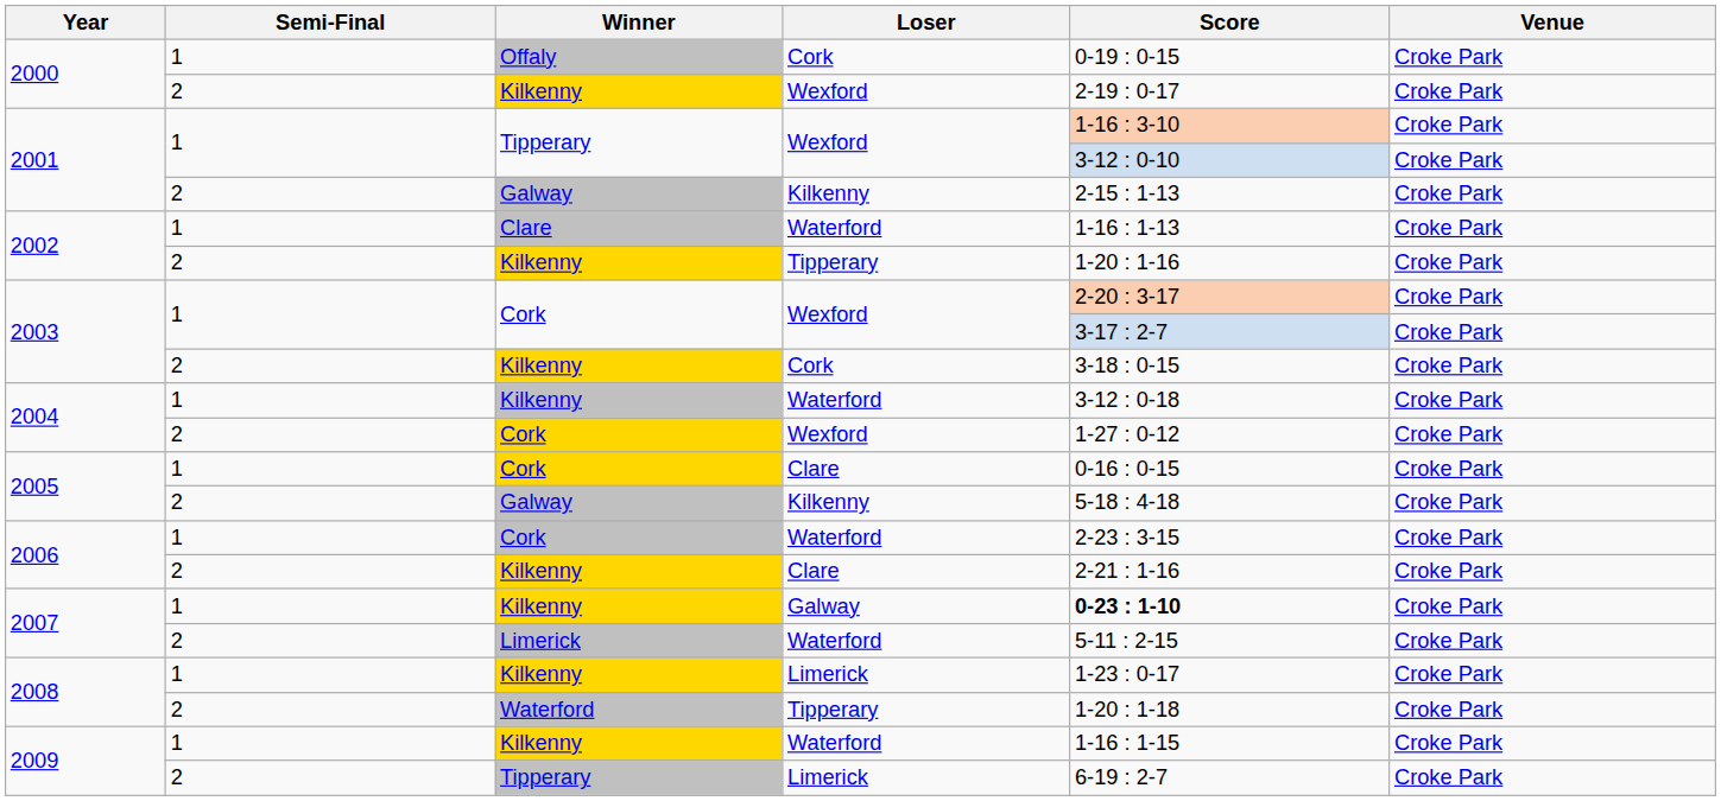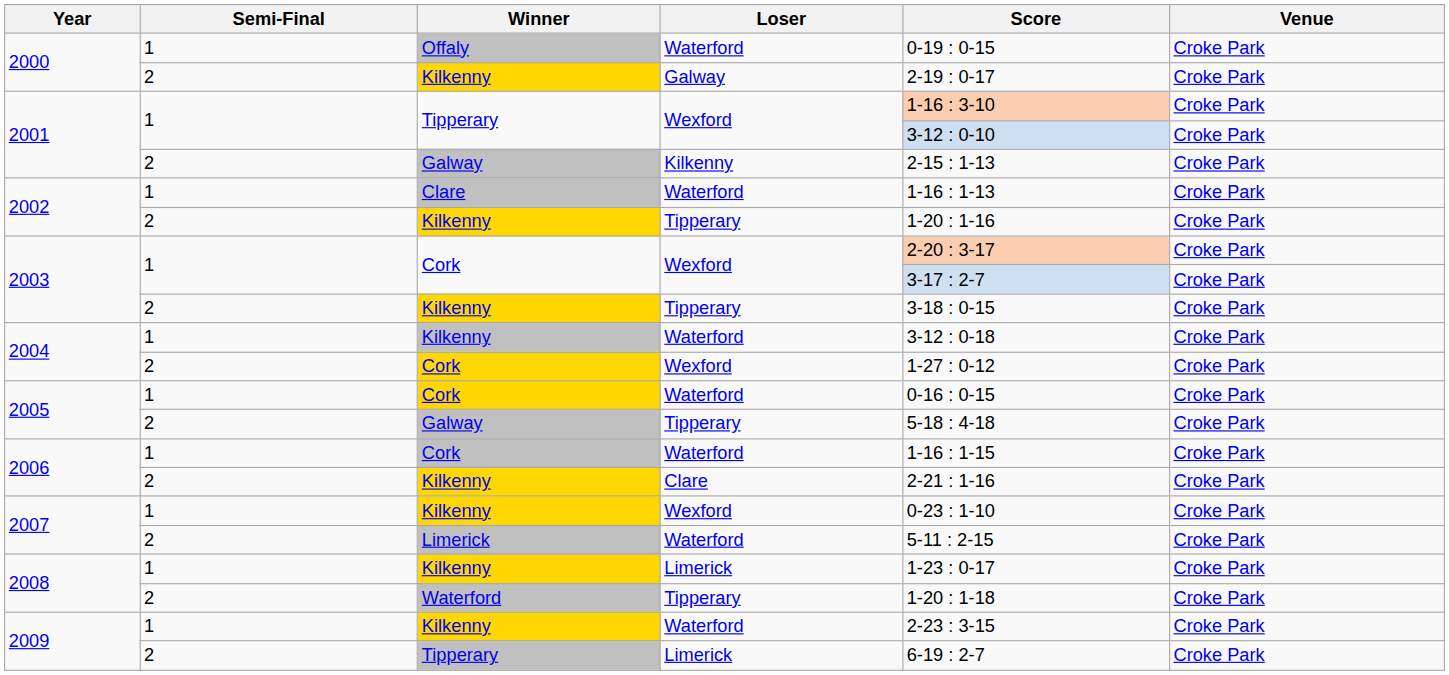 <table class="wikitable" width=100%>
 <tr>
 <th>Year</th>
 <th>Semi-Final</th>
 <th>Winner</th>
 <th>Loser</th>
 <th>Score</th>
 <th>Venue</th>
 </tr>
 <tr>
 <td rowspan=2><a href='#'>2000</a></td>
 <td>1</td>
 <td style="background-color:#C0C0C0"><a href='#'>Offaly</a></td>
-<td><a href='#'>Cork</a></td>
+<td><a href='#'>Waterford</a></td>
 <td>0-19 : 0-15</td>
 <td><a href='#'>Croke Park</a></td>
 </tr>
 <tr>
 <td>2</td>
 <td style="background-color:#FFD700"><a href='#'>Kilkenny</a></td>
-<td><a href='#'>Wexford</a></td>
+<td><a href='#'>Galway</a></td>
 <td>2-19 : 0-17</td>
 <td><a href='#'>Croke Park</a></td>
 </tr>
 <tr>
 <td rowspan=3><a href='#'>2001</a></td>
 <td rowspan=2>1</td>
 <td rowspan=2><a href='#'>Tipperary</a></td>
 <td rowspan=2><a href='#'>Wexford</a></td>
 <td style="background-color:#FBCEB1">1-16 : 3-10</td>
 <td><a href='#'>Croke Park</a></td>
 </tr>
 <tr>
 <td style="background-color:#cedff2">3-12 : 0-10</td>
 <td><a href='#'>Croke Park</a></td>
 </tr>
 <tr>
 <td>2</td>
 <td style="background-color:#C0C0C0"><a href='#'>Galway</a></td>
 <td><a href='#'>Kilkenny</a></td>
 <td>2-15 : 1-13</td>
 <td><a href='#'>Croke Park</a></td>
 </tr>
 <tr>
 <td rowspan=2><a href='#'>2002</a></td>
 <td>1</td>
 <td style="background-color:#C0C0C0"><a href='#'>Clare</a></td>
 <td><a href='#'>Waterford</a></td>
 <td>1-16 : 1-13</td>
 <td><a href='#'>Croke Park</a></td>
 </tr>
 <tr>
 <td>2</td>
 <td style="background-color:#FFD700"><a href='#'>Kilkenny</a></td>
 <td><a href='#'>Tipperary</a></td>
 <td>1-20 : 1-16</td>
 <td><a href='#'>Croke Park</a></td>
 </tr>
 <tr>
 <td rowspan=3><a href='#'>2003</a></td>
 <td rowspan=2>1</td>
 <td rowspan=2><a href='#'>Cork</a></td>
 <td rowspan=2><a href='#'>Wexford</a></td>
 <td style="background-color:#FBCEB1">2-20 : 3-17</td>
 <td><a href='#'>Croke Park</a></td>
 </tr>
 <tr>
 <td style="background-color:#cedff2">3-17 : 2-7</td>
 <td><a href='#'>Croke Park</a></td>
 </tr>
 <tr>
 <td>2</td>
 <td style="background-color:#FFD700"><a href='#'>Kilkenny</a></td>
-<td><a href='#'>Cork</a></td>
+<td><a href='#'>Tipperary</a></td>
 <td>3-18 : 0-15</td>
 <td><a href='#'>Croke Park</a></td>
 </tr>
 <tr>
 <td rowspan=2><a href='#'>2004</a></td>
 <td>1</td>
 <td style="background-color:#C0C0C0"><a href='#'>Kilkenny</a></td>
 <td><a href='#'>Waterford</a></td>
 <td>3-12 : 0-18</td>
 <td><a href='#'>Croke Park</a></td>
 </tr>
 <tr>
 <td>2</td>
 <td style="background-color:#FFD700"><a href='#'>Cork</a></td>
 <td><a href='#'>Wexford</a></td>
 <td>1-27 : 0-12</td>
 <td><a href='#'>Croke Park</a></td>
 </tr>
 <tr>
 <td rowspan=2><a href='#'>2005</a></td>
 <td>1</td>
 <td style="background-color:#FFD700"><a href='#'>Cork</a></td>
-<td><a href='#'>Clare</a></td>
+<td><a href='#'>Waterford</a></td>
 <td>0-16 : 0-15</td>
 <td><a href='#'>Croke Park</a></td>
 </tr>
 <tr>
 <td>2</td>
 <td style="background-color:#C0C0C0"><a href='#'>Galway</a></td>
-<td><a href='#'>Kilkenny</a></td>
+<td><a href='#'>Tipperary</a></td>
 <td>5-18 : 4-18</td>
 <td><a href='#'>Croke Park</a></td>
 </tr>
 <tr>
 <td rowspan=2><a href='#'>2006</a></td>
 <td>1</td>
 <td style="background-color:#C0C0C0"><a href='#'>Cork</a></td>
 <td><a href='#'>Waterford</a></td>
-<td>2-23 : 3-15</td>
+<td>1-16 : 1-15</td>
 <td><a href='#'>Croke Park</a></td>
 </tr>
 <tr>
 <td>2</td>
 <td style="background-color:#FFD700"><a href='#'>Kilkenny</a></td>
 <td><a href='#'>Clare</a></td>
 <td>2-21 : 1-16</td>
 <td><a href='#'>Croke Park</a></td>
 </tr>
 <tr>
 <td rowspan=2><a href='#'>2007</a></td>
 <td>1</td>
 <td style="background-color:#FFD700"><a href='#'>Kilkenny</a></td>
-<td><a href='#'>Galway</a></td>
-<td><strong>0-23 : 1-10</strong></td>
+<td><a href='#'>Wexford</a></td>
+<td>0-23 : 1-10</td>
 <td><a href='#'>Croke Park</a></td>
 </tr>
 <tr>
 <td>2</td>
 <td style="background-color:#C0C0C0"><a href='#'>Limerick</a></td>
 <td><a href='#'>Waterford</a></td>
 <td>5-11 : 2-15</td>
 <td><a href='#'>Croke Park</a></td>
 </tr>
 <tr>
 <td rowspan=2><a href='#'>2008</a></td>
 <td>1</td>
 <td style="background-color:#FFD700"><a href='#'>Kilkenny</a></td>
 <td><a href='#'>Limerick</a></td>
 <td>1-23 : 0-17</td>
 <td><a href='#'>Croke Park</a></td>
 </tr>
 <tr>
 <td>2</td>
 <td style="background-color:#C0C0C0"><a href='#'>Waterford</a></td>
 <td><a href='#'>Tipperary</a></td>
 <td>1-20 : 1-18</td>
 <td><a href='#'>Croke Park</a></td>
 </tr>
 <tr>
 <td rowspan=2><a href='#'>2009</a></td>
 <td>1</td>
 <td style="background-color:#FFD700"><a href='#'>Kilkenny</a></td>
 <td><a href='#'>Waterford</a></td>
-<td>1-16 : 1-15</td>
+<td>2-23 : 3-15</td>
 <td><a href='#'>Croke Park</a></td>
 </tr>
 <tr>
 <td>2</td>
 <td style="background-color:#C0C0C0"><a href='#'>Tipperary</a></td>
 <td><a href='#'>Limerick</a></td>
 <td>6-19 : 2-7</td>
 <td><a href='#'>Croke Park</a></td>
 </tr>
 </table>
